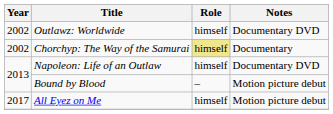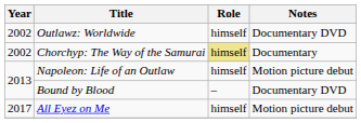 <table class="wikitable">
 <tr bgcolor="#CCCCCC" align="left">
 <th>Year</th>
 <th>Title</th>
 <th>Role</th>
 <th>Notes</th>
 </tr>
 <tr>
 <td>2002</td>
 <td><em>Outlawz: Worldwide</em></td>
 <td>himself</td>
 <td>Documentary DVD</td>
 </tr>
 <tr>
 <td>2002</td>
 <td><em>Chorchyp: The Way of the Samurai</em></td>
 <td style="background: khaki;">himself</td>
 <td>Documentary</td>
 </tr>
 <tr>
 <td rowspan="2">2013</td>
 <td><em>Napoleon: Life of an Outlaw</em></td>
 <td>himself</td>
-<td>Documentary DVD</td>
+<td>Motion picture debut</td>
 </tr>
 <tr>
 <td><em>Bound by Blood</em></td>
 <td>–</td>
-<td>Motion picture debut</td>
+<td>Documentary DVD</td>
 </tr>
 <tr>
 <td>2017</td>
 <td><em><a href='#'>All Eyez on Me</a></em></td>
 <td>himself</td>
 <td>Motion picture debut</td>
 </tr>
 <tr>
 </tr>
 </table>
